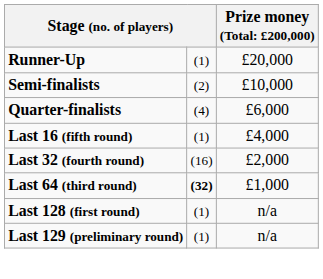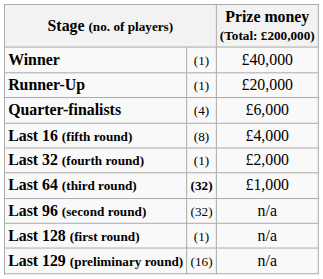 <table class="wikitable">
 <tr>
 <th colspan=2>Stage <small>(no. of players)</small></th>
 <th>Prize money<br><small>(Total: £200,000)</small></th>
 </tr>
 <tr>
+<td><strong>Winner</strong></td>
+<td align=center><small>(1)</small></td>
+<td align=center>£40,000</td>
+</tr>
+<tr>
 <td><strong>Runner-Up</strong></td>
 <td align=center><small>(1)</small></td>
 <td align=center>£20,000</td>
-</tr>
-<tr>
-<td><strong>Semi-finalists</strong></td>
-<td align=center><small>(2)</small></td>
-<td align=center>£10,000</td>
 </tr>
 <tr>
 <td><strong>Quarter-finalists</strong></td>
 <td align=center><small>(4)</small></td>
 <td align=center>£6,000</td>
 </tr>
 <tr>
 <td><strong>Last 16 <small>(fifth round)</small></strong></td>
-<td align=center><small>(1)</small></td>
+<td align=center><small>(8)</small></td>
 <td align=center>£4,000</td>
 </tr>
 <tr>
 <td><strong>Last 32 <small>(fourth round)</small></strong></td>
-<td align=center><small>(16)</small></td>
+<td align=center><small>(1)</small></td>
 <td align=center>£2,000</td>
 </tr>
 <tr>
 <td><strong>Last 64 <small>(third round)</small></strong></td>
 <td align=center><strong><small>(32)</small></strong></td>
 <td align=center>£1,000</td>
 </tr>
 <tr>
+<td><strong>Last 96 <small>(second round)</small></strong></td>
+<td align=center><small>(32)</small></td>
+<td align=center>n/a</td>
+</tr>
+<tr>
 <td><strong>Last 128 <small>(first round)</small></strong></td>
 <td align=center><small>(1)</small></td>
 <td align=center>n/a</td>
 </tr>
 <tr>
 <td><strong>Last 129 <small>(preliminary round)</small></strong></td>
-<td align=center><small>(1)</small></td>
+<td align=center><small>(16)</small></td>
 <td align=center>n/a</td>
 </tr>
 </table>
